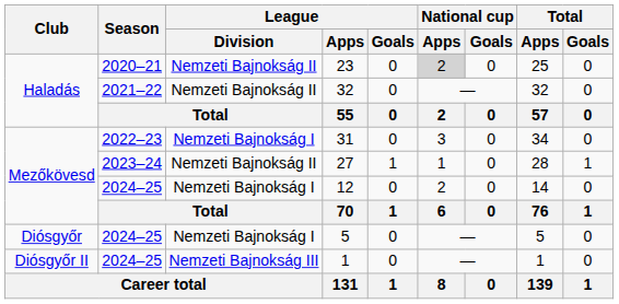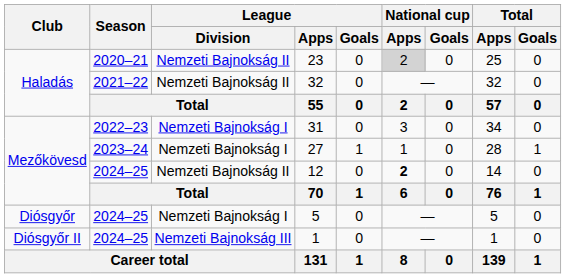 <table class="wikitable" style="text-align: center;">
 <tr>
 <th rowspan="2">Club</th>
 <th rowspan="2">Season</th>
 <th colspan="3">League</th>
 <th colspan="2">National cup</th>
 <th colspan="2">Total</th>
 </tr>
 <tr>
 <th>Division</th>
 <th>Apps</th>
 <th>Goals</th>
 <th>Apps</th>
 <th>Goals</th>
 <th>Apps</th>
 <th>Goals</th>
 </tr>
 <tr>
 <td rowspan="3"><a href='#'>Haladás</a></td>
 <td><a href='#'>2020–21</a></td>
 <td><a href='#'>Nemzeti Bajnokság II</a></td>
 <td>23</td>
 <td>0</td>
 <td style="background: lightgrey;">2</td>
 <td>0</td>
 <td>25</td>
 <td>0</td>
 </tr>
 <tr>
 <td><a href='#'>2021–22</a></td>
 <td>Nemzeti Bajnokság II</td>
 <td>32</td>
 <td>0</td>
 <td colspan="2">—</td>
 <td>32</td>
 <td>0</td>
 </tr>
 <tr>
 <th colspan="2">Total</th>
 <th>55</th>
 <th>0</th>
 <th>2</th>
 <th>0</th>
 <th>57</th>
 <th>0</th>
 </tr>
 <tr>
 <td rowspan="4"><a href='#'>Mezőkövesd</a></td>
 <td><a href='#'>2022–23</a></td>
 <td><a href='#'>Nemzeti Bajnokság I</a></td>
 <td>31</td>
 <td>0</td>
 <td>3</td>
 <td>0</td>
 <td>34</td>
 <td>0</td>
 </tr>
 <tr>
 <td><a href='#'>2023–24</a></td>
-<td>Nemzeti Bajnokság II</td>
+<td>Nemzeti Bajnokság I</td>
 <td>27</td>
 <td>1</td>
 <td>1</td>
 <td>0</td>
 <td>28</td>
 <td>1</td>
 </tr>
 <tr>
 <td><a href='#'>2024–25</a></td>
-<td>Nemzeti Bajnokság I</td>
+<td>Nemzeti Bajnokság II</td>
 <td>12</td>
 <td>0</td>
-<td>2</td>
+<td><strong>2</strong></td>
 <td>0</td>
 <td>14</td>
 <td>0</td>
 </tr>
 <tr>
 <th colspan="2">Total</th>
 <th>70</th>
 <th>1</th>
 <th>6</th>
 <th>0</th>
 <th>76</th>
 <th>1</th>
 </tr>
 <tr>
 <td><a href='#'>Diósgyőr</a></td>
 <td><a href='#'>2024–25</a></td>
 <td>Nemzeti Bajnokság I</td>
 <td>5</td>
 <td>0</td>
 <td colspan="2">—</td>
 <td>5</td>
 <td>0</td>
 </tr>
 <tr>
 <td><a href='#'>Diósgyőr II</a></td>
 <td><a href='#'>2024–25</a></td>
 <td><a href='#'>Nemzeti Bajnokság III</a></td>
 <td>1</td>
 <td>0</td>
 <td colspan="2">—</td>
 <td>1</td>
 <td>0</td>
 </tr>
 <tr>
 <th colspan="3">Career total</th>
 <th>131</th>
 <th>1</th>
 <th>8</th>
 <th>0</th>
 <th>139</th>
 <th>1</th>
 </tr>
 </table>
